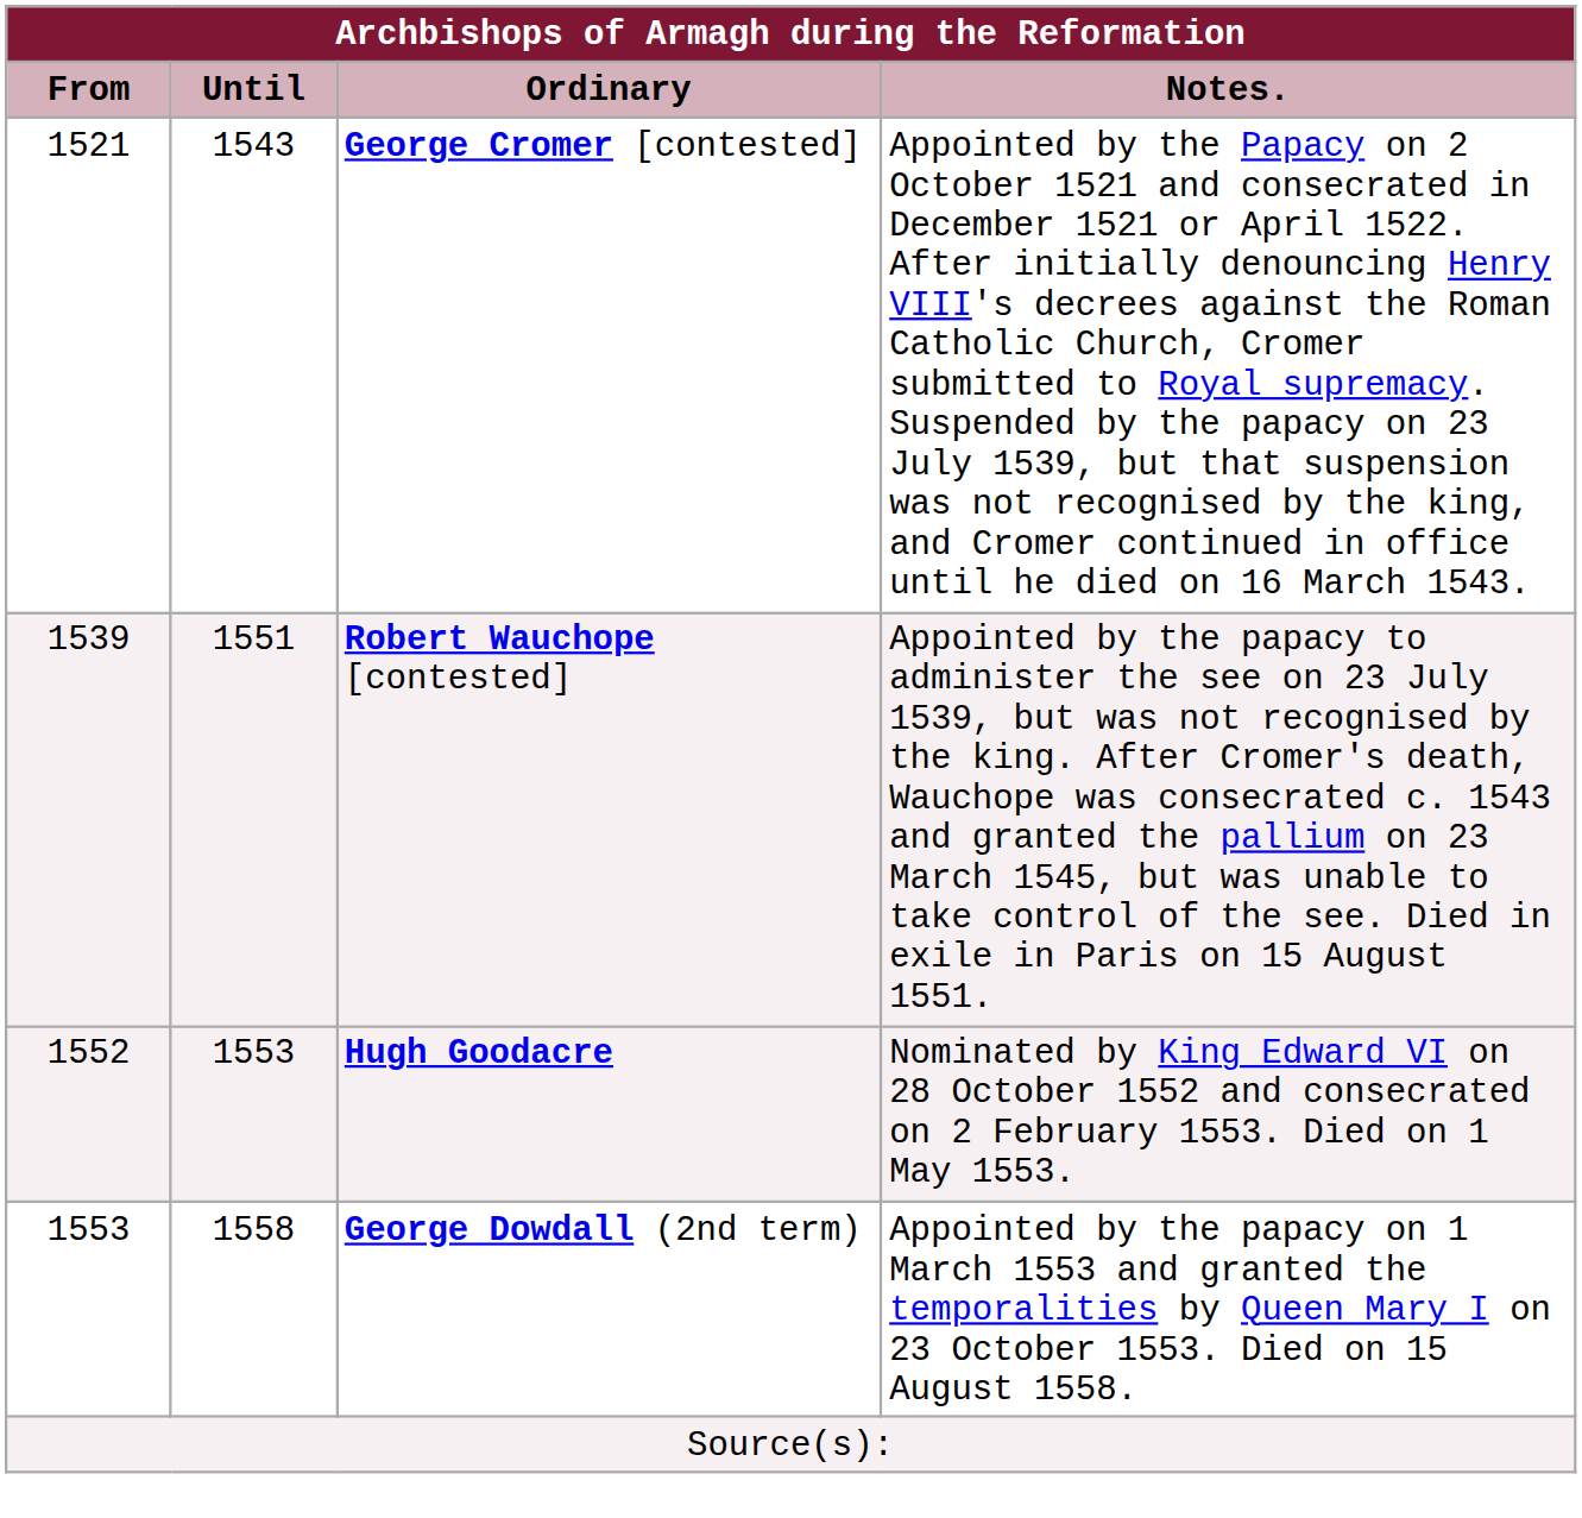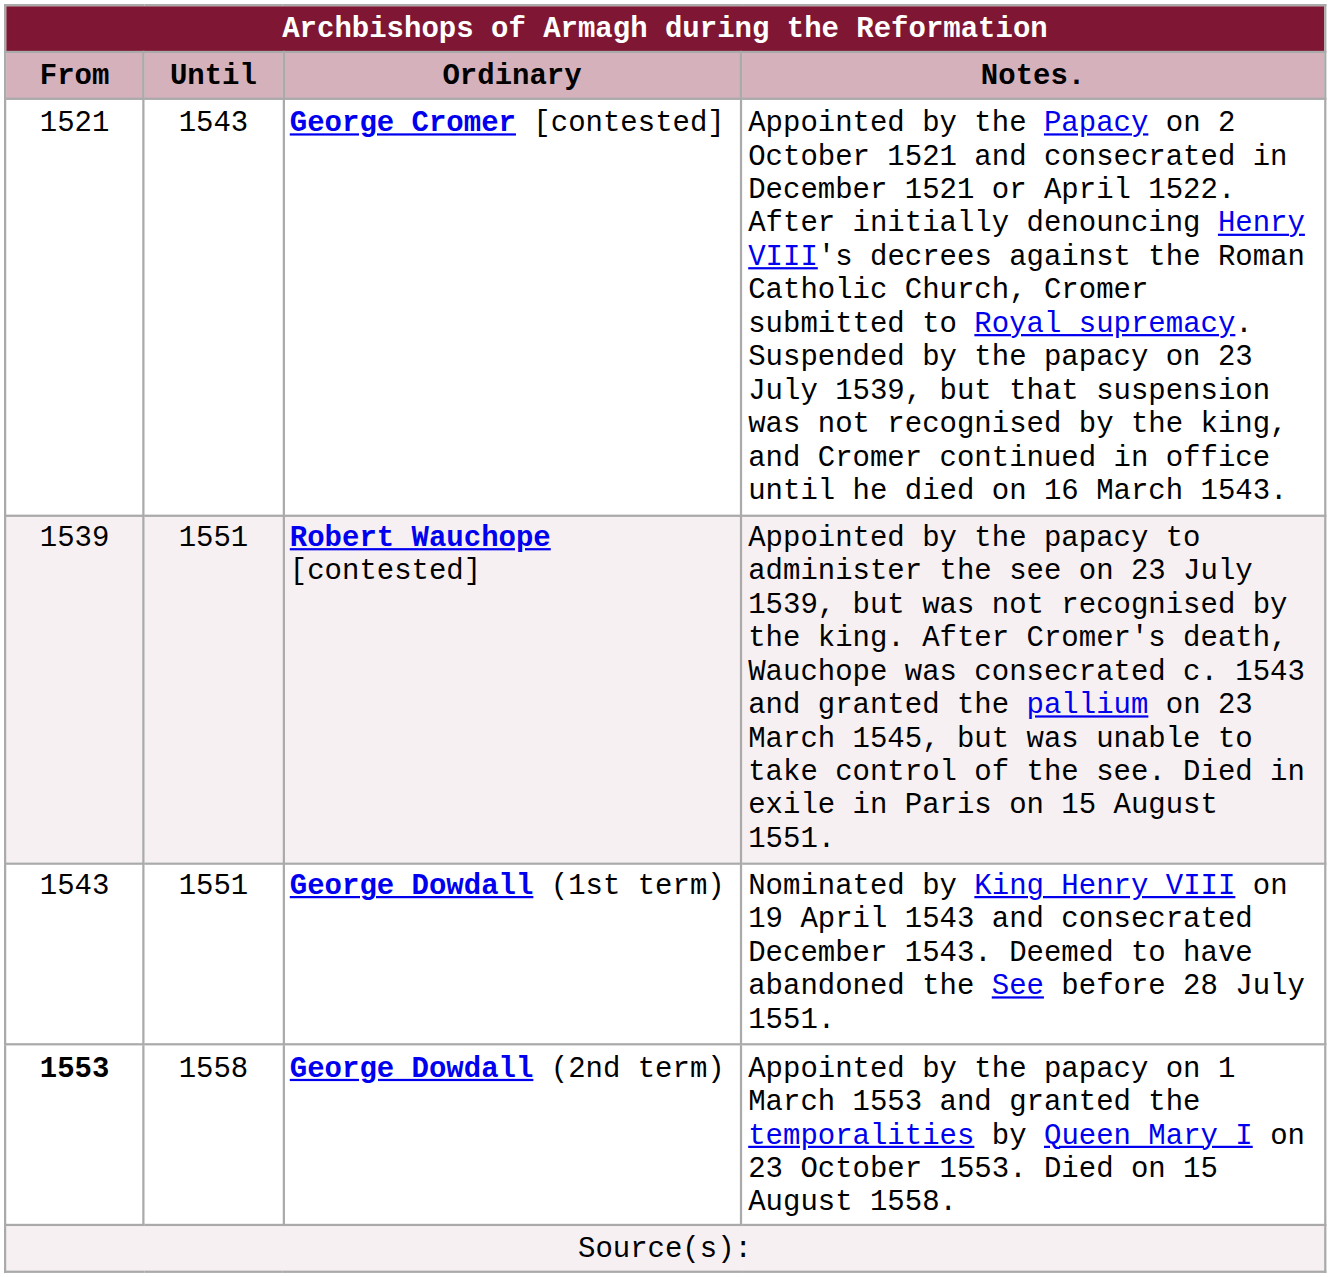 <table class="wikitable" style="width:95%;" border="1" cellpadding="2">
 <tr>
 <th colspan="4" style="background:#7f1734; color:white;">Archbishops of Armagh during the Reformation</th>
 </tr>
 <tr>
 <th style="background:#d4b1bb; width:10%;">From</th>
 <th style="background:#d4b1bb; width:10%;">Until</th>
 <th style="background:#d4b1bb; width:33%;">Ordinary</th>
 <th style="background:#d4b1bb; width:42%;">Notes.</th>
 </tr>
 <tr style="vertical-align:top; background:white;">
 <td style="text-align: center;">1521</td>
 <td style="text-align: center;">1543</td>
 <td><strong><a href='#'>George Cromer</a></strong> [contested]</td>
 <td>Appointed by the <a href='#'>Papacy</a> on 2 October 1521 and consecrated in December 1521 or April 1522. After initially denouncing <a href='#'>Henry VIII</a>'s decrees against the Roman Catholic Church, Cromer submitted to <a href='#'>Royal supremacy</a>. Suspended by the papacy on 23 July 1539, but that suspension was not recognised by the king, and Cromer continued in office until he died on 16 March 1543.</td>
 </tr>
 <tr style="vertical-align:top; background:#f7f0f2;">
 <td style="text-align: center;">1539</td>
 <td style="text-align: center;">1551</td>
 <td><strong><a href='#'>Robert Wauchope</a></strong> [contested]</td>
 <td>Appointed by the papacy to administer the see on 23 July 1539, but was not recognised by the king. After Cromer's death, Wauchope was consecrated c. 1543 and granted the <a href='#'>pallium</a> on 23 March 1545, but was unable to take control of the see. Died in exile in Paris on 15 August 1551.</td>
 </tr>
-<tr style="vertical-align:top; background:#f7f0f2;">
-<td style="text-align: center;">1552</td>
-<td style="text-align: center;">1553</td>
-<td><strong><a href='#'>Hugh Goodacre</a></strong></td>
-<td>Nominated by <a href='#'>King Edward VI</a> on 28 October 1552 and consecrated on 2 February 1553. Died on 1 May 1553.</td>
+<tr style="vertical-align:top; background:white;">
+<td style="text-align: center;">1543</td>
+<td style="text-align: center;">1551</td>
+<td><strong><a href='#'>George Dowdall</a></strong> (1st term)</td>
+<td>Nominated by <a href='#'>King Henry VIII</a> on 19 April 1543 and consecrated December 1543. Deemed to have abandoned the <a href='#'>See</a> before 28 July 1551.</td>
 </tr>
 <tr style="vertical-align:top; background:white;">
-<td style="text-align: center;">1553</td>
+<td style="text-align: center;"><strong>1553</strong></td>
 <td style="text-align: center;">1558</td>
 <td><strong><a href='#'>George Dowdall</a></strong> (2nd term)</td>
 <td>Appointed by the papacy on 1 March 1553 and granted the <a href='#'>temporalities</a> by <a href='#'>Queen Mary I</a> on 23 October 1553. Died on 15 August 1558.</td>
 </tr>
 <tr style="vertical-align:top; background:#f7f0f2;">
 <td colspan="4" style="text-align: center;">Source(s):</td>
 </tr>
 </table>
